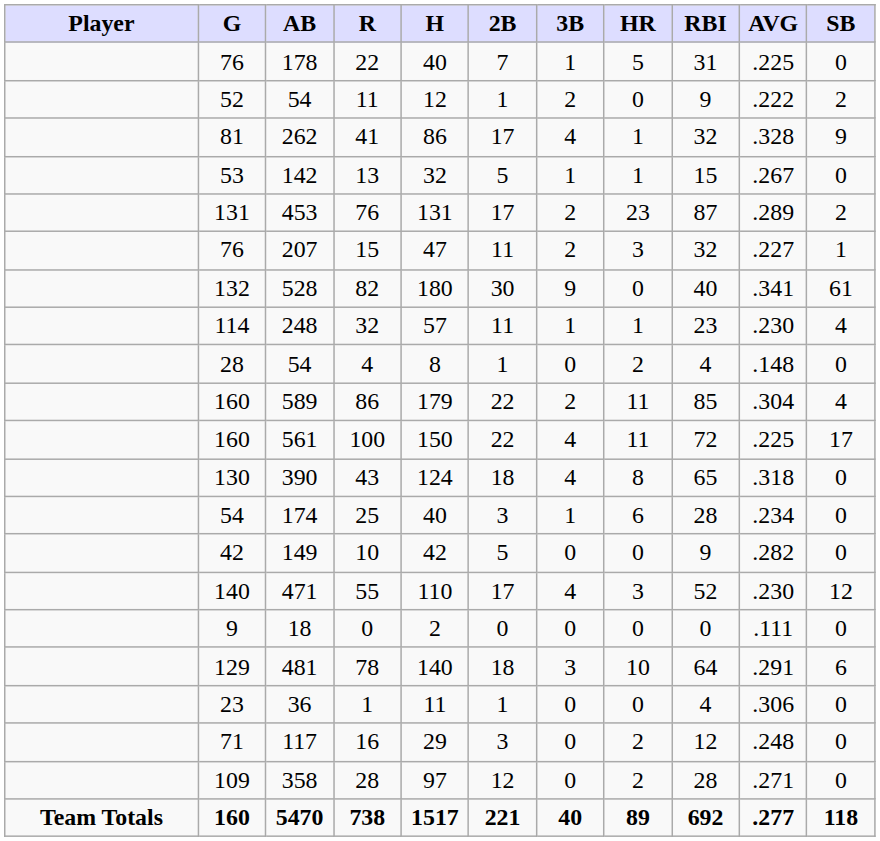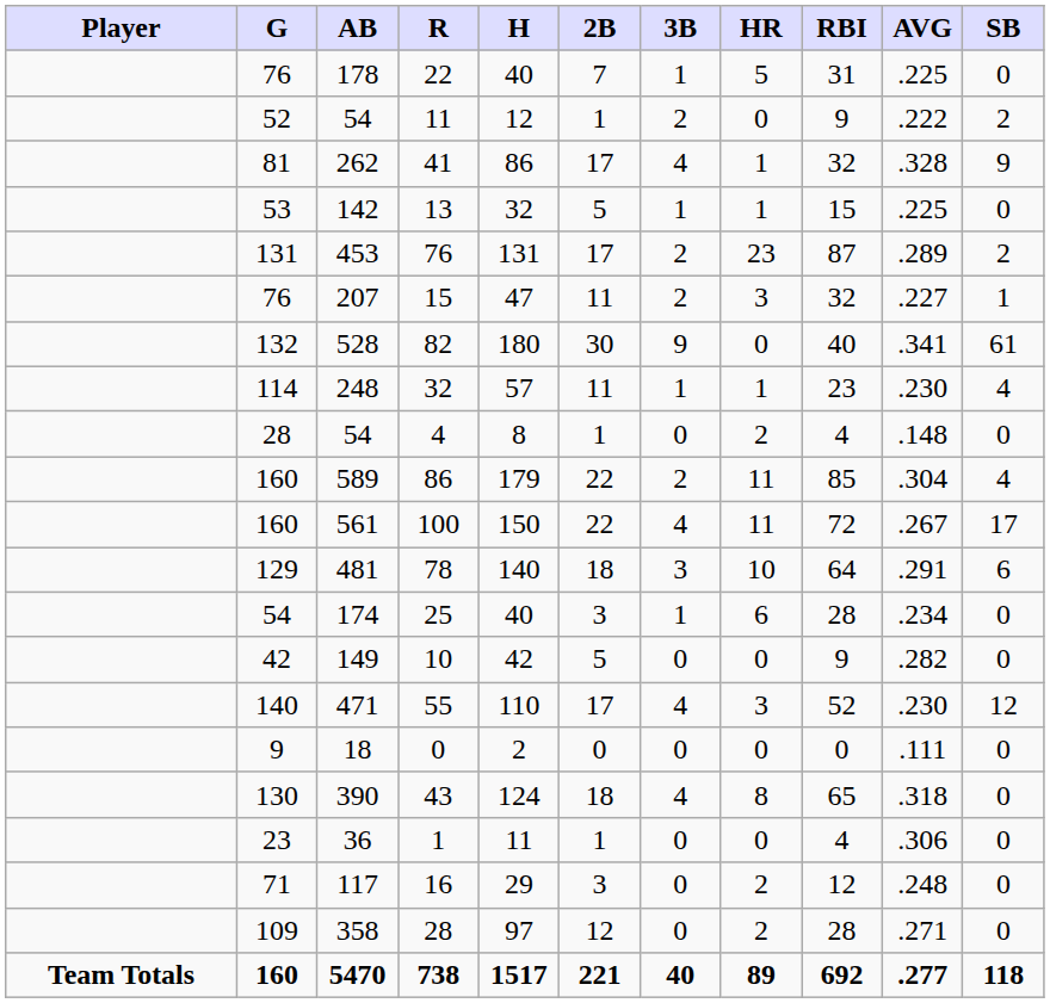 <table class="wikitable" style="text-align:center;">
 <tr>
 <th style="background:#ddf; width:20%;"><strong>Player</strong></th>
 <th style="background:#ddf; width:7%;"><strong>G</strong></th>
 <th style="background:#ddf; width:7%;"><strong>AB</strong></th>
 <th style="background:#ddf; width:7%;"><strong>R</strong></th>
 <th style="background:#ddf; width:7%;"><strong>H</strong></th>
 <th style="background:#ddf; width:7%;"><strong>2B</strong></th>
 <th style="background:#ddf; width:7%;"><strong>3B</strong></th>
 <th style="background:#ddf; width:7%;"><strong>HR</strong></th>
 <th style="background:#ddf; width:7%;"><strong>RBI</strong></th>
 <th style="background:#ddf; width:7%;"><strong>AVG</strong></th>
 <th style="background:#ddf; width:7%;"><strong>SB</strong></th>
 </tr>
 <tr>
 <td align=left></td>
 <td>76</td>
 <td>178</td>
 <td>22</td>
 <td>40</td>
 <td>7</td>
 <td>1</td>
 <td>5</td>
 <td>31</td>
 <td>.225</td>
 <td>0</td>
 </tr>
 <tr>
 <td align=left></td>
 <td>52</td>
 <td>54</td>
 <td>11</td>
 <td>12</td>
 <td>1</td>
 <td>2</td>
 <td>0</td>
 <td>9</td>
 <td>.222</td>
 <td>2</td>
 </tr>
 <tr>
 <td align=left></td>
 <td>81</td>
 <td>262</td>
 <td>41</td>
 <td>86</td>
 <td>17</td>
 <td>4</td>
 <td>1</td>
 <td>32</td>
 <td>.328</td>
 <td>9</td>
 </tr>
 <tr>
 <td align=left></td>
 <td>53</td>
 <td>142</td>
 <td>13</td>
 <td>32</td>
 <td>5</td>
 <td>1</td>
 <td>1</td>
 <td>15</td>
-<td>.267</td>
+<td>.225</td>
 <td>0</td>
 </tr>
 <tr>
 <td align=left></td>
 <td>131</td>
 <td>453</td>
 <td>76</td>
 <td>131</td>
 <td>17</td>
 <td>2</td>
 <td>23</td>
 <td>87</td>
 <td>.289</td>
 <td>2</td>
 </tr>
 <tr>
 <td align=left></td>
 <td>76</td>
 <td>207</td>
 <td>15</td>
 <td>47</td>
 <td>11</td>
 <td>2</td>
 <td>3</td>
 <td>32</td>
 <td>.227</td>
 <td>1</td>
 </tr>
 <tr>
 <td align=left></td>
 <td>132</td>
 <td>528</td>
 <td>82</td>
 <td>180</td>
 <td>30</td>
 <td>9</td>
 <td>0</td>
 <td>40</td>
 <td>.341</td>
 <td>61</td>
 </tr>
 <tr>
 <td align=left></td>
 <td>114</td>
 <td>248</td>
 <td>32</td>
 <td>57</td>
 <td>11</td>
 <td>1</td>
 <td>1</td>
 <td>23</td>
 <td>.230</td>
 <td>4</td>
 </tr>
 <tr>
 <td align=left></td>
 <td>28</td>
 <td>54</td>
 <td>4</td>
 <td>8</td>
 <td>1</td>
 <td>0</td>
 <td>2</td>
 <td>4</td>
 <td>.148</td>
 <td>0</td>
 </tr>
 <tr>
 <td align=left></td>
 <td>160</td>
 <td>589</td>
 <td>86</td>
 <td>179</td>
 <td>22</td>
 <td>2</td>
 <td>11</td>
 <td>85</td>
 <td>.304</td>
 <td>4</td>
 </tr>
 <tr>
 <td align=left></td>
 <td>160</td>
 <td>561</td>
 <td>100</td>
 <td>150</td>
 <td>22</td>
 <td>4</td>
 <td>11</td>
 <td>72</td>
-<td>.225</td>
+<td>.267</td>
 <td>17</td>
 </tr>
 <tr>
 <td align=left></td>
-<td>130</td>
-<td>390</td>
-<td>43</td>
-<td>124</td>
+<td>129</td>
+<td>481</td>
+<td>78</td>
+<td>140</td>
 <td>18</td>
-<td>4</td>
-<td>8</td>
-<td>65</td>
-<td>.318</td>
-<td>0</td>
+<td>3</td>
+<td>10</td>
+<td>64</td>
+<td>.291</td>
+<td>6</td>
 </tr>
 <tr>
 <td align=left></td>
 <td>54</td>
 <td>174</td>
 <td>25</td>
 <td>40</td>
 <td>3</td>
 <td>1</td>
 <td>6</td>
 <td>28</td>
 <td>.234</td>
 <td>0</td>
 </tr>
 <tr>
 <td align=left></td>
 <td>42</td>
 <td>149</td>
 <td>10</td>
 <td>42</td>
 <td>5</td>
 <td>0</td>
 <td>0</td>
 <td>9</td>
 <td>.282</td>
 <td>0</td>
 </tr>
 <tr>
 <td align=left></td>
 <td>140</td>
 <td>471</td>
 <td>55</td>
 <td>110</td>
 <td>17</td>
 <td>4</td>
 <td>3</td>
 <td>52</td>
 <td>.230</td>
 <td>12</td>
 </tr>
 <tr>
 <td align=left></td>
 <td>9</td>
 <td>18</td>
 <td>0</td>
 <td>2</td>
 <td>0</td>
 <td>0</td>
 <td>0</td>
 <td>0</td>
 <td>.111</td>
 <td>0</td>
 </tr>
 <tr>
 <td align=left></td>
-<td>129</td>
-<td>481</td>
-<td>78</td>
-<td>140</td>
+<td>130</td>
+<td>390</td>
+<td>43</td>
+<td>124</td>
 <td>18</td>
-<td>3</td>
-<td>10</td>
-<td>64</td>
-<td>.291</td>
-<td>6</td>
+<td>4</td>
+<td>8</td>
+<td>65</td>
+<td>.318</td>
+<td>0</td>
 </tr>
 <tr>
 <td align=left></td>
 <td>23</td>
 <td>36</td>
 <td>1</td>
 <td>11</td>
 <td>1</td>
 <td>0</td>
 <td>0</td>
 <td>4</td>
 <td>.306</td>
 <td>0</td>
 </tr>
 <tr>
 <td align=left></td>
 <td>71</td>
 <td>117</td>
 <td>16</td>
 <td>29</td>
 <td>3</td>
 <td>0</td>
 <td>2</td>
 <td>12</td>
 <td>.248</td>
 <td>0</td>
 </tr>
 <tr>
 <td align=left></td>
 <td>109</td>
 <td>358</td>
 <td>28</td>
 <td>97</td>
 <td>12</td>
 <td>0</td>
 <td>2</td>
 <td>28</td>
 <td>.271</td>
 <td>0</td>
 </tr>
 <tr class="sortbottom">
 <td><strong>Team Totals</strong></td>
 <td><strong>160</strong></td>
 <td><strong>5470</strong></td>
 <td><strong>738</strong></td>
 <td><strong>1517</strong></td>
 <td><strong>221</strong></td>
 <td><strong>40</strong></td>
 <td><strong>89</strong></td>
 <td><strong>692</strong></td>
 <td><strong>.277</strong></td>
 <td><strong>118</strong></td>
 </tr>
 </table>
